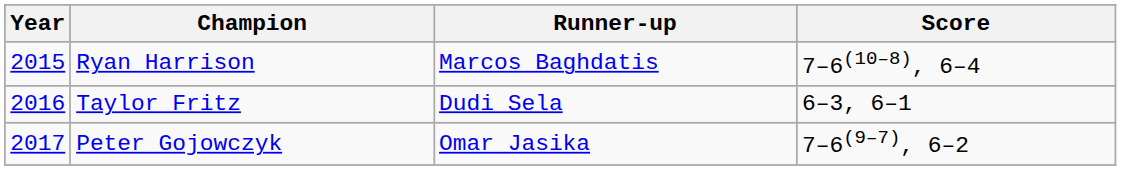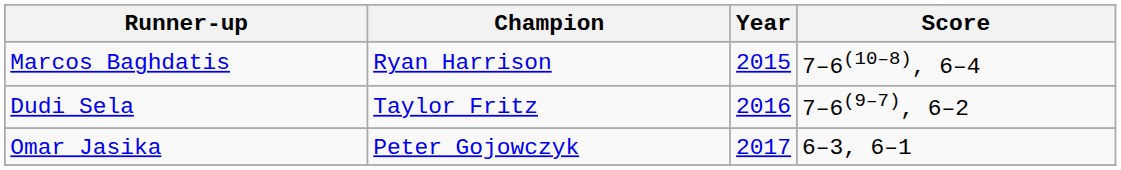 <table class="wikitable">
 <tr>
+<th width="200">Runner-up</th>
+<th width="200">Champion</th>
 <th>Year</th>
-<th width="200">Champion</th>
-<th width="200">Runner-up</th>
 <th width="175">Score</th>
 </tr>
 <tr>
+<td> <a href='#'>Marcos Baghdatis</a></td>
+<td> <a href='#'>Ryan Harrison</a></td>
 <td><a href='#'>2015</a></td>
-<td> <a href='#'>Ryan Harrison</a></td>
-<td> <a href='#'>Marcos Baghdatis</a></td>
 <td>7–6<sup>(10–8)</sup>, 6–4</td>
 </tr>
 <tr>
+<td> <a href='#'>Dudi Sela</a></td>
+<td> <a href='#'>Taylor Fritz</a></td>
 <td><a href='#'>2016</a></td>
-<td> <a href='#'>Taylor Fritz</a></td>
-<td> <a href='#'>Dudi Sela</a></td>
+<td>7–6<sup>(9–7)</sup>, 6–2</td>
+</tr>
+<tr>
+<td> <a href='#'>Omar Jasika</a></td>
+<td> <a href='#'>Peter Gojowczyk</a></td>
+<td><a href='#'>2017</a></td>
 <td>6–3, 6–1</td>
 </tr>
-<tr>
-<td><a href='#'>2017</a></td>
-<td> <a href='#'>Peter Gojowczyk</a></td>
-<td> <a href='#'>Omar Jasika</a></td>
-<td>7–6<sup>(9–7)</sup>, 6–2</td>
-</tr>
 </table>
